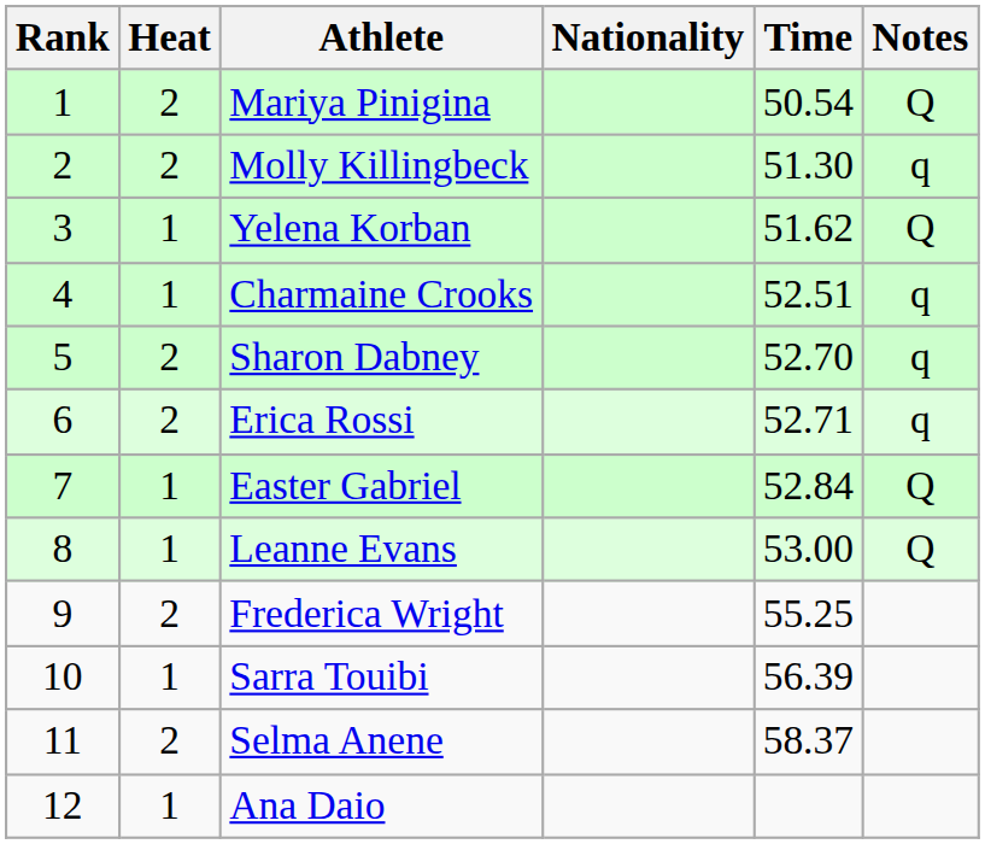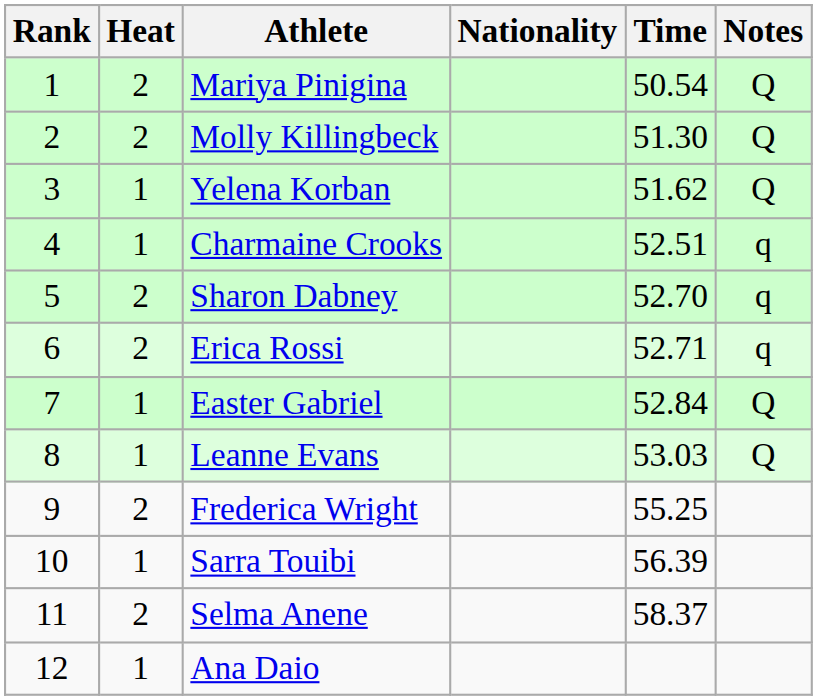 <table class="wikitable sortable" style="text-align:center">
 <tr>
 <th>Rank</th>
 <th>Heat</th>
 <th>Athlete</th>
 <th>Nationality</th>
 <th>Time</th>
 <th>Notes</th>
 </tr>
 <tr bgcolor=ccffcc>
 <td>1</td>
 <td>2</td>
 <td align=left><a href='#'>Mariya Pinigina</a></td>
 <td align=left></td>
 <td>50.54</td>
 <td>Q</td>
 </tr>
 <tr bgcolor=ccffcc>
 <td>2</td>
 <td>2</td>
 <td align=left><a href='#'>Molly Killingbeck</a></td>
 <td align=left></td>
 <td>51.30</td>
-<td>q</td>
+<td>Q</td>
 </tr>
 <tr bgcolor=ccffcc>
 <td>3</td>
 <td>1</td>
 <td align=left><a href='#'>Yelena Korban</a></td>
 <td align=left></td>
 <td>51.62</td>
 <td>Q</td>
 </tr>
 <tr bgcolor=ccffcc>
 <td>4</td>
 <td>1</td>
 <td align=left><a href='#'>Charmaine Crooks</a></td>
 <td align=left></td>
 <td>52.51</td>
 <td>q</td>
 </tr>
 <tr bgcolor=ccffcc>
 <td>5</td>
 <td>2</td>
 <td align=left><a href='#'>Sharon Dabney</a></td>
 <td align=left></td>
 <td>52.70</td>
 <td>q</td>
 </tr>
 <tr bgcolor=ddffdd>
 <td>6</td>
 <td>2</td>
 <td align=left><a href='#'>Erica Rossi</a></td>
 <td align=left></td>
 <td>52.71</td>
 <td>q</td>
 </tr>
 <tr bgcolor=ccffcc>
 <td>7</td>
 <td>1</td>
 <td align=left><a href='#'>Easter Gabriel</a></td>
 <td align=left></td>
 <td>52.84</td>
 <td>Q</td>
 </tr>
 <tr bgcolor=ddffdd>
 <td>8</td>
 <td>1</td>
 <td align=left><a href='#'>Leanne Evans</a></td>
 <td align=left></td>
-<td>53.00</td>
+<td>53.03</td>
 <td>Q</td>
 </tr>
 <tr>
 <td>9</td>
 <td>2</td>
 <td align=left><a href='#'>Frederica Wright</a></td>
 <td align=left></td>
 <td>55.25</td>
 <td></td>
 </tr>
 <tr>
 <td>10</td>
 <td>1</td>
 <td align=left><a href='#'>Sarra Touibi</a></td>
 <td align=left></td>
 <td>56.39</td>
 <td></td>
 </tr>
 <tr>
 <td>11</td>
 <td>2</td>
 <td align=left><a href='#'>Selma Anene</a></td>
 <td align=left></td>
 <td>58.37</td>
 <td></td>
 </tr>
 <tr>
 <td>12</td>
 <td>1</td>
 <td align=left><a href='#'>Ana Daio</a></td>
 <td align=left></td>
 <td></td>
 <td></td>
 </tr>
 </table>
